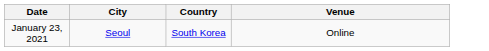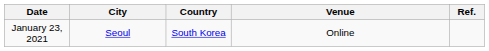 <table class="wikitable" style="text-align:center;">
 <tr>
 <th width="100">Date</th>
 <th width="150">City</th>
 <th width="100">Country</th>
 <th width="350">Venue</th>
+<th width="50">Ref.</th>
 </tr>
 <tr>
 <td>January 23, 2021</td>
 <td><a href='#'>Seoul</a></td>
 <td><a href='#'>South Korea</a></td>
 <td>Online</td>
+<td></td>
 </tr>
 </table>
